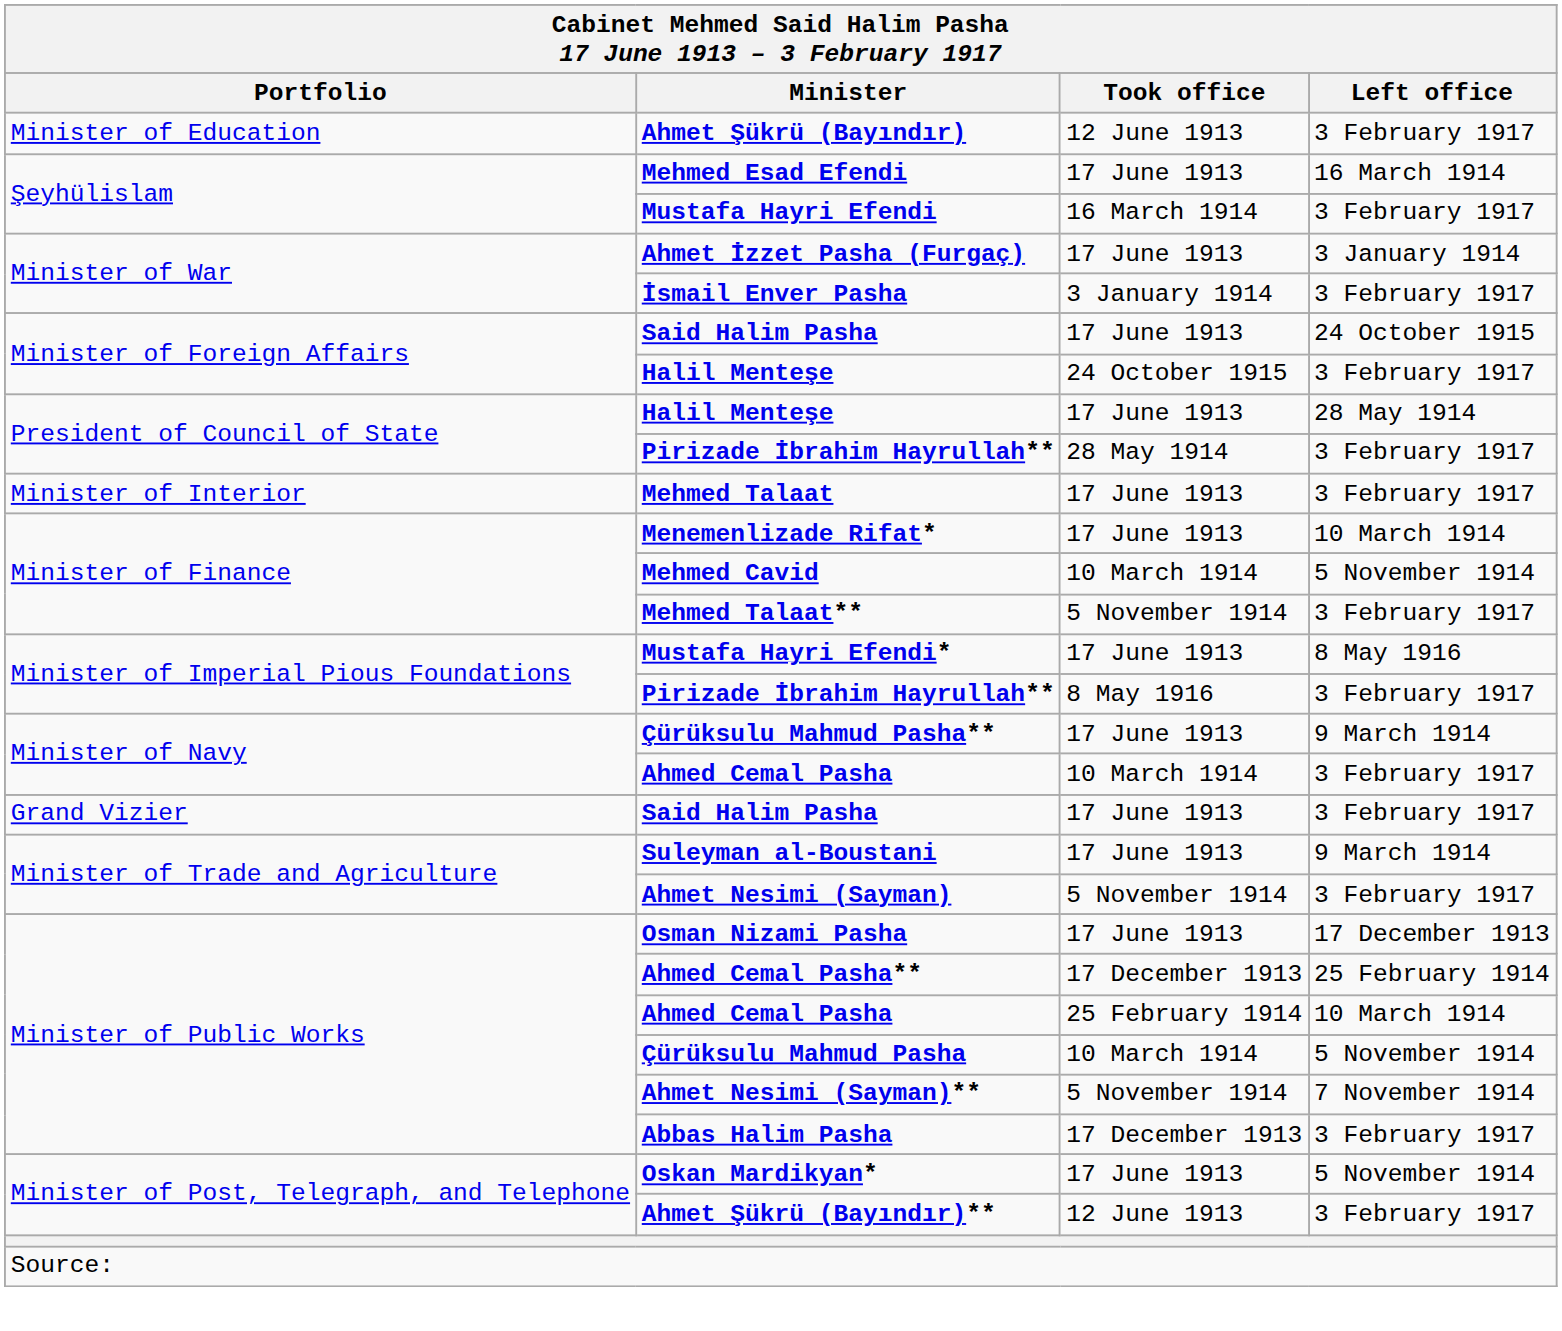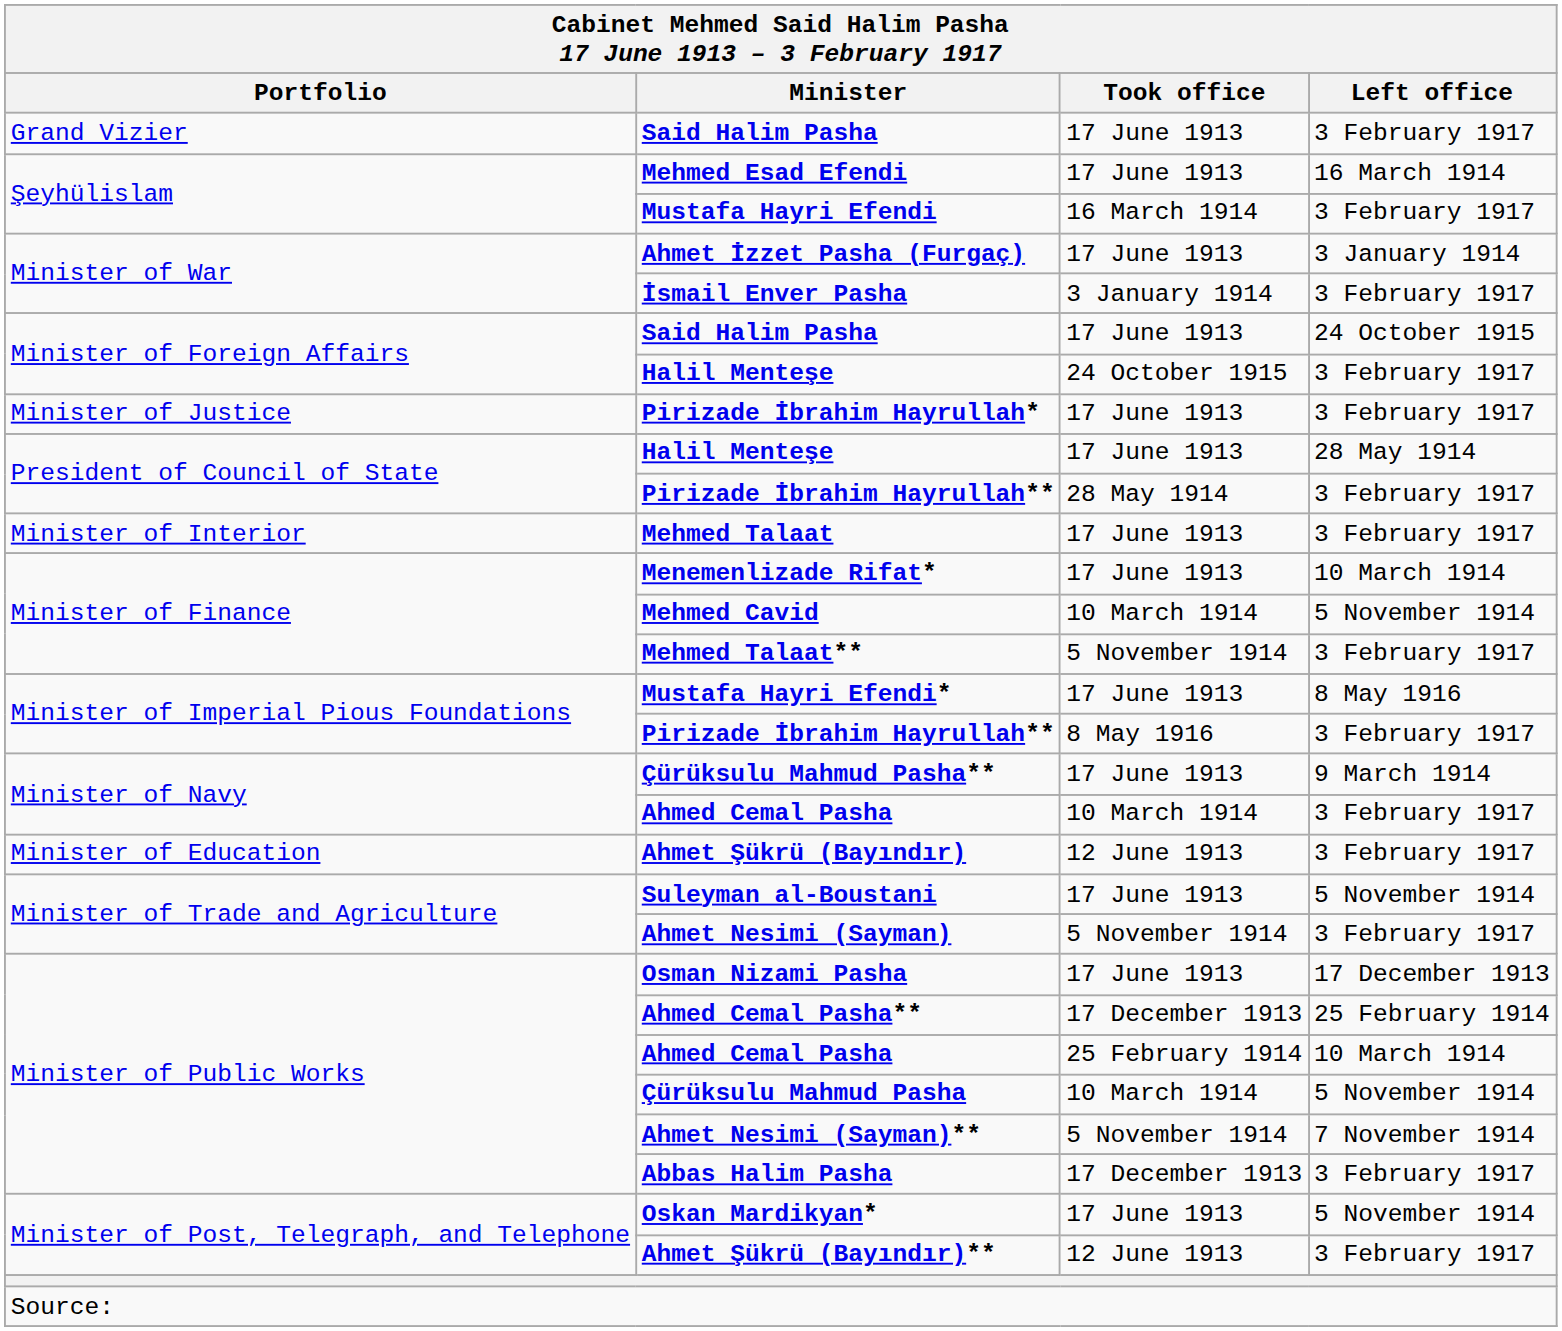 <table class="wikitable">
 <tr>
 <th colspan="4">Cabinet Mehmed Said Halim Pasha<br><em>17 June 1913 – 3 February 1917</em></th>
 </tr>
 <tr>
 <th>Portfolio</th>
 <th>Minister</th>
 <th>Took office</th>
 <th>Left office</th>
 </tr>
 <tr>
-<td><a href='#'>Minister of Education</a></td>
-<td><a href='#'><strong>Ahmet Şükrü (Bayındır)</strong></a></td>
-<td>12 June 1913</td>
+<td><a href='#'>Grand Vizier</a></td>
+<td><strong><a href='#'>Said Halim Pasha</a></strong></td>
+<td>17 June 1913</td>
 <td>3 February 1917</td>
 </tr>
 <tr>
 <td rowspan="2"><a href='#'>Şeyhülislam</a></td>
 <td><a href='#'><strong>Mehmed Esad Efendi</strong></a></td>
 <td>17 June 1913</td>
 <td>16 March 1914</td>
 </tr>
 <tr>
 <td><a href='#'><strong>Mustafa Hayri Efendi</strong></a></td>
 <td>16 March 1914</td>
 <td>3 February 1917</td>
 </tr>
 <tr>
 <td rowspan="2"><a href='#'>Minister of War</a></td>
 <td><a href='#'><strong>Ahmet İzzet Pasha (Furgaç)</strong></a></td>
 <td>17 June 1913</td>
 <td>3 January 1914</td>
 </tr>
 <tr>
 <td><a href='#'><strong>İsmail Enver Pasha</strong></a></td>
 <td>3 January 1914</td>
 <td>3 February 1917</td>
 </tr>
 <tr>
 <td rowspan="2"><a href='#'>Minister of Foreign Affairs</a></td>
 <td><strong><a href='#'>Said Halim Pasha</a></strong></td>
 <td>17 June 1913</td>
 <td>24 October 1915</td>
 </tr>
 <tr>
 <td><strong><a href='#'>Halil Menteşe</a></strong></td>
 <td>24 October 1915</td>
+<td>3 February 1917</td>
+</tr>
+<tr>
+<td><a href='#'>Minister of Justice</a></td>
+<td><strong><a href='#'>Pirizade İbrahim Hayrullah</a>*</strong></td>
+<td>17 June 1913</td>
 <td>3 February 1917</td>
 </tr>
 <tr>
 <td rowspan="2"><a href='#'>President of Council of State</a></td>
 <td><strong><a href='#'>Halil Menteşe</a></strong></td>
 <td>17 June 1913</td>
 <td>28 May 1914</td>
 </tr>
 <tr>
 <td><strong><a href='#'>Pirizade İbrahim Hayrullah</a>**</strong></td>
 <td>28 May 1914</td>
 <td>3 February 1917</td>
 </tr>
 <tr>
 <td><a href='#'>Minister of Interior</a></td>
 <td><a href='#'><strong>Mehmed Talaat</strong></a></td>
 <td>17 June 1913</td>
 <td>3 February 1917</td>
 </tr>
 <tr>
 <td rowspan="3"><a href='#'>Minister of Finance</a></td>
 <td><strong><a href='#'>Menemenlizade Rifat</a>*</strong></td>
 <td>17 June 1913</td>
 <td>10 March 1914</td>
 </tr>
 <tr>
 <td><strong><a href='#'>Mehmed Cavid</a></strong></td>
 <td>10 March 1914</td>
 <td>5 November 1914</td>
 </tr>
 <tr>
 <td><strong><a href='#'>Mehmed Talaat</a>**</strong></td>
 <td>5 November 1914</td>
 <td>3 February 1917</td>
 </tr>
 <tr>
 <td rowspan="2"><a href='#'>Minister of Imperial Pious Foundations</a></td>
 <td><strong><a href='#'>Mustafa Hayri Efendi</a>*</strong></td>
 <td>17 June 1913</td>
 <td>8 May 1916</td>
 </tr>
 <tr>
 <td><strong><a href='#'>Pirizade İbrahim Hayrullah</a>**</strong></td>
 <td>8 May 1916</td>
 <td>3 February 1917</td>
 </tr>
 <tr>
 <td rowspan="2"><a href='#'>Minister of Navy</a></td>
 <td><strong><a href='#'>Çürüksulu Mahmud Pasha</a>**</strong></td>
 <td>17 June 1913</td>
 <td>9 March 1914</td>
 </tr>
 <tr>
 <td><a href='#'><strong>Ahmed Cemal Pasha</strong></a></td>
 <td>10 March 1914</td>
 <td>3 February 1917</td>
 </tr>
 <tr>
-<td><a href='#'>Grand Vizier</a></td>
-<td><strong><a href='#'>Said Halim Pasha</a></strong></td>
-<td>17 June 1913</td>
+<td><a href='#'>Minister of Education</a></td>
+<td><a href='#'><strong>Ahmet Şükrü (Bayındır)</strong></a></td>
+<td>12 June 1913</td>
 <td>3 February 1917</td>
 </tr>
 <tr>
 <td rowspan="2"><a href='#'>Minister of Trade and Agriculture</a></td>
 <td><strong><a href='#'>Suleyman al-Boustani</a></strong></td>
 <td>17 June 1913</td>
-<td>9 March 1914</td>
+<td>5 November 1914</td>
 </tr>
 <tr>
 <td><a href='#'><strong>Ahmet Nesimi (Sayman)</strong></a></td>
 <td>5 November 1914</td>
 <td>3 February 1917</td>
 </tr>
 <tr>
 <td rowspan="6"><a href='#'>Minister of Public Works</a></td>
 <td><a href='#'><strong>Osman Nizami Pasha</strong></a></td>
 <td>17 June 1913</td>
 <td>17 December 1913</td>
 </tr>
 <tr>
 <td><strong><a href='#'>Ahmed Cemal Pasha</a>**</strong></td>
 <td>17 December 1913</td>
 <td>25 February 1914</td>
 </tr>
 <tr>
 <td><a href='#'><strong>Ahmed Cemal Pasha</strong></a></td>
 <td>25 February 1914</td>
 <td>10 March 1914</td>
 </tr>
 <tr>
 <td><strong><a href='#'>Çürüksulu Mahmud Pasha</a></strong></td>
 <td>10 March 1914</td>
 <td>5 November 1914</td>
 </tr>
 <tr>
 <td><strong><a href='#'>Ahmet Nesimi (Sayman)</a>**</strong></td>
 <td>5 November 1914</td>
 <td>7 November 1914</td>
 </tr>
 <tr>
 <td><a href='#'><strong>Abbas Halim Pasha</strong></a></td>
 <td>17 December 1913</td>
 <td>3 February 1917</td>
 </tr>
 <tr>
 <td rowspan="2"><a href='#'>Minister of Post, Telegraph, and Telephone</a></td>
 <td><strong><a href='#'>Oskan Mardikyan</a>*</strong></td>
 <td>17 June 1913</td>
 <td>5 November 1914</td>
 </tr>
 <tr>
 <td><strong><a href='#'>Ahmet Şükrü (Bayındır)</a>**</strong></td>
 <td>12 June 1913</td>
 <td>3 February 1917</td>
 </tr>
 <tr>
 <th colspan="4"></th>
 </tr>
 <tr>
 <td colspan="4">Source:</td>
 </tr>
 </table>
